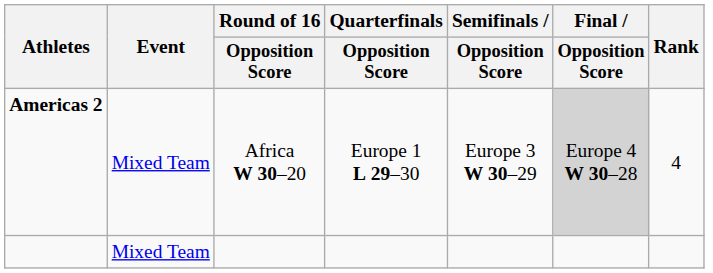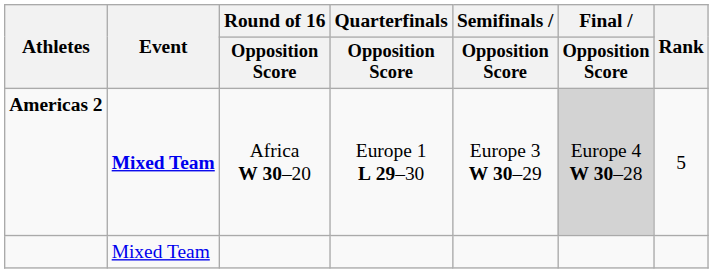 <table class=wikitable style="font-size:90%">
 <tr>
 <th rowspan="2">Athletes</th>
 <th rowspan="2">Event</th>
 <th>Round of 16</th>
 <th>Quarterfinals</th>
 <th>Semifinals / </th>
 <th>Final / </th>
 <th rowspan=2>Rank</th>
 </tr>
 <tr style="font-size:95%">
 <th>Opposition<br>Score</th>
 <th>Opposition<br>Score</th>
 <th>Opposition<br>Score</th>
 <th>Opposition<br>Score</th>
 </tr>
 <tr align=center>
 <td align=left><strong>Americas 2</strong><br><br><br><br><br><br></td>
-<td align=left><a href='#'>Mixed Team</a></td>
+<td align=left><strong><a href='#'>Mixed Team</a></strong></td>
 <td>Africa<br><strong>W</strong> <strong>30</strong>–20</td>
 <td>Europe 1<br><strong>L</strong> <strong>29</strong>–30</td>
 <td>Europe 3<br><strong>W</strong> <strong>30</strong>–29</td>
 <td style="background: lightgrey;">Europe 4<br><strong>W</strong> <strong>30</strong>–28</td>
-<td>4</td>
+<td>5</td>
 </tr>
 <tr align=center>
 <td align=left></td>
 <td align=left><a href='#'>Mixed Team</a></td>
 <td></td>
 <td></td>
 <td></td>
 <td></td>
 <td></td>
 </tr>
 </table>
